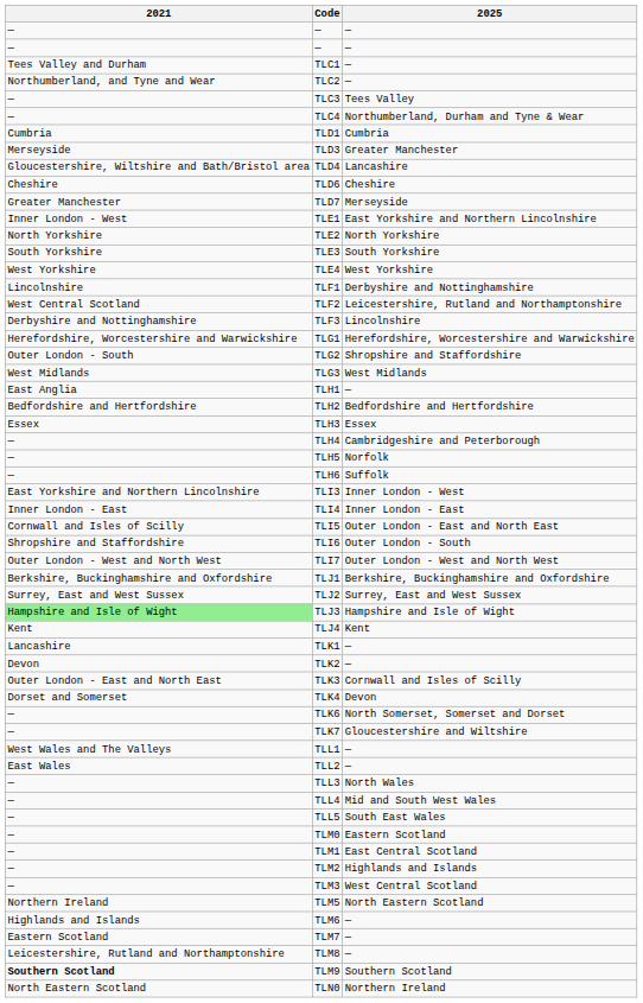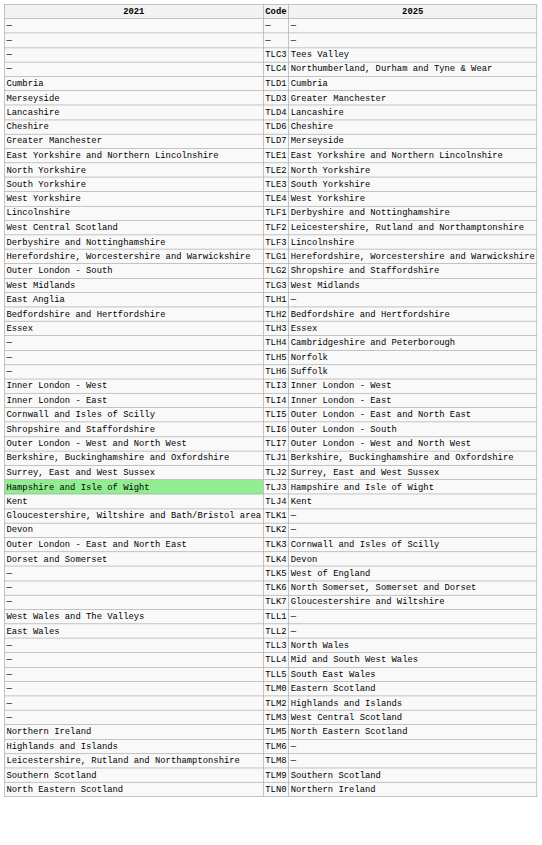 <table class="wikitable">
 <tr>
 <th>2021</th>
 <th>Code</th>
 <th>2025</th>
 </tr>
 <tr>
 <td>—</td>
 <td>—</td>
 <td>—</td>
 </tr>
 <tr>
 <td>—</td>
 <td>—</td>
-<td>—</td>
-</tr>
-<tr>
-<td>Tees Valley and Durham</td>
-<td>TLC1</td>
-<td>—</td>
-</tr>
-<tr>
-<td>Northumberland, and Tyne and Wear</td>
-<td>TLC2</td>
 <td>—</td>
 </tr>
 <tr>
 <td>—</td>
 <td>TLC3</td>
 <td>Tees Valley</td>
 </tr>
 <tr>
 <td>—</td>
 <td>TLC4</td>
 <td>Northumberland, Durham and Tyne & Wear</td>
 </tr>
 <tr>
 <td>Cumbria</td>
 <td>TLD1</td>
 <td>Cumbria</td>
 </tr>
 <tr>
 <td>Merseyside</td>
 <td>TLD3</td>
 <td>Greater Manchester</td>
 </tr>
 <tr>
-<td>Gloucestershire, Wiltshire and Bath/Bristol area</td>
+<td>Lancashire</td>
 <td>TLD4</td>
 <td>Lancashire</td>
 </tr>
 <tr>
 <td>Cheshire</td>
 <td>TLD6</td>
 <td>Cheshire</td>
 </tr>
 <tr>
 <td>Greater Manchester</td>
 <td>TLD7</td>
 <td>Merseyside</td>
 </tr>
 <tr>
-<td>Inner London - West</td>
+<td>East Yorkshire and Northern Lincolnshire</td>
 <td>TLE1</td>
 <td>East Yorkshire and Northern Lincolnshire</td>
 </tr>
 <tr>
 <td>North Yorkshire</td>
 <td>TLE2</td>
 <td>North Yorkshire</td>
 </tr>
 <tr>
 <td>South Yorkshire</td>
 <td>TLE3</td>
 <td>South Yorkshire</td>
 </tr>
 <tr>
 <td>West Yorkshire</td>
 <td>TLE4</td>
 <td>West Yorkshire</td>
 </tr>
 <tr>
 <td>Lincolnshire</td>
 <td>TLF1</td>
 <td>Derbyshire and Nottinghamshire</td>
 </tr>
 <tr>
 <td>West Central Scotland</td>
 <td>TLF2</td>
 <td>Leicestershire, Rutland and Northamptonshire</td>
 </tr>
 <tr>
 <td>Derbyshire and Nottinghamshire</td>
 <td>TLF3</td>
 <td>Lincolnshire</td>
 </tr>
 <tr>
 <td>Herefordshire, Worcestershire and Warwickshire</td>
 <td>TLG1</td>
 <td>Herefordshire, Worcestershire and Warwickshire</td>
 </tr>
 <tr>
 <td>Outer London - South</td>
 <td>TLG2</td>
 <td>Shropshire and Staffordshire</td>
 </tr>
 <tr>
 <td>West Midlands</td>
 <td>TLG3</td>
 <td>West Midlands</td>
 </tr>
 <tr>
 <td>East Anglia</td>
 <td>TLH1</td>
 <td>—</td>
 </tr>
 <tr>
 <td>Bedfordshire and Hertfordshire</td>
 <td>TLH2</td>
 <td>Bedfordshire and Hertfordshire</td>
 </tr>
 <tr>
 <td>Essex</td>
 <td>TLH3</td>
 <td>Essex</td>
 </tr>
 <tr>
 <td>—</td>
 <td>TLH4</td>
 <td>Cambridgeshire and Peterborough</td>
 </tr>
 <tr>
 <td>—</td>
 <td>TLH5</td>
 <td>Norfolk</td>
 </tr>
 <tr>
 <td>—</td>
 <td>TLH6</td>
 <td>Suffolk</td>
 </tr>
 <tr>
-<td>East Yorkshire and Northern Lincolnshire</td>
+<td>Inner London - West</td>
 <td>TLI3</td>
 <td>Inner London - West</td>
 </tr>
 <tr>
 <td>Inner London - East</td>
 <td>TLI4</td>
 <td>Inner London - East</td>
 </tr>
 <tr>
 <td>Cornwall and Isles of Scilly</td>
 <td>TLI5</td>
 <td>Outer London - East and North East</td>
 </tr>
 <tr>
 <td>Shropshire and Staffordshire</td>
 <td>TLI6</td>
 <td>Outer London - South</td>
 </tr>
 <tr>
 <td>Outer London - West and North West</td>
 <td>TLI7</td>
 <td>Outer London - West and North West</td>
 </tr>
 <tr>
 <td>Berkshire, Buckinghamshire and Oxfordshire</td>
 <td>TLJ1</td>
 <td>Berkshire, Buckinghamshire and Oxfordshire</td>
 </tr>
 <tr>
 <td>Surrey, East and West Sussex</td>
 <td>TLJ2</td>
 <td>Surrey, East and West Sussex</td>
 </tr>
 <tr>
 <td style="background: lightgreen;">Hampshire and Isle of Wight</td>
 <td>TLJ3</td>
 <td>Hampshire and Isle of Wight</td>
 </tr>
 <tr>
 <td>Kent</td>
 <td>TLJ4</td>
 <td>Kent</td>
 </tr>
 <tr>
-<td>Lancashire</td>
+<td>Gloucestershire, Wiltshire and Bath/Bristol area</td>
 <td>TLK1</td>
 <td>—</td>
 </tr>
 <tr>
 <td>Devon</td>
 <td>TLK2</td>
 <td>—</td>
 </tr>
 <tr>
 <td>Outer London - East and North East</td>
 <td>TLK3</td>
 <td>Cornwall and Isles of Scilly</td>
 </tr>
 <tr>
 <td>Dorset and Somerset</td>
 <td>TLK4</td>
 <td>Devon</td>
+</tr>
+<tr>
+<td>—</td>
+<td>TLK5</td>
+<td>West of England</td>
 </tr>
 <tr>
 <td>—</td>
 <td>TLK6</td>
 <td>North Somerset, Somerset and Dorset</td>
 </tr>
 <tr>
 <td>—</td>
 <td>TLK7</td>
 <td>Gloucestershire and Wiltshire</td>
 </tr>
 <tr>
 <td>West Wales and The Valleys</td>
 <td>TLL1</td>
 <td>—</td>
 </tr>
 <tr>
 <td>East Wales</td>
 <td>TLL2</td>
 <td>—</td>
 </tr>
 <tr>
 <td>—</td>
 <td>TLL3</td>
 <td>North Wales</td>
 </tr>
 <tr>
 <td>—</td>
 <td>TLL4</td>
 <td>Mid and South West Wales</td>
 </tr>
 <tr>
 <td>—</td>
 <td>TLL5</td>
 <td>South East Wales</td>
 </tr>
 <tr>
 <td>—</td>
 <td>TLM0</td>
 <td>Eastern Scotland</td>
 </tr>
 <tr>
 <td>—</td>
-<td>TLM1</td>
-<td>East Central Scotland</td>
-</tr>
-<tr>
-<td>—</td>
 <td>TLM2</td>
 <td>Highlands and Islands</td>
 </tr>
 <tr>
 <td>—</td>
 <td>TLM3</td>
 <td>West Central Scotland</td>
 </tr>
 <tr>
 <td>Northern Ireland</td>
 <td>TLM5</td>
 <td>North Eastern Scotland</td>
 </tr>
 <tr>
 <td>Highlands and Islands</td>
 <td>TLM6</td>
 <td>—</td>
 </tr>
 <tr>
-<td>Eastern Scotland</td>
-<td>TLM7</td>
-<td>—</td>
-</tr>
-<tr>
 <td>Leicestershire, Rutland and Northamptonshire</td>
 <td>TLM8</td>
 <td>—</td>
 </tr>
 <tr>
-<td><strong>Southern Scotland</strong></td>
+<td>Southern Scotland</td>
 <td>TLM9</td>
 <td>Southern Scotland</td>
 </tr>
 <tr>
 <td>North Eastern Scotland</td>
 <td>TLN0</td>
 <td>Northern Ireland</td>
 </tr>
 </table>
